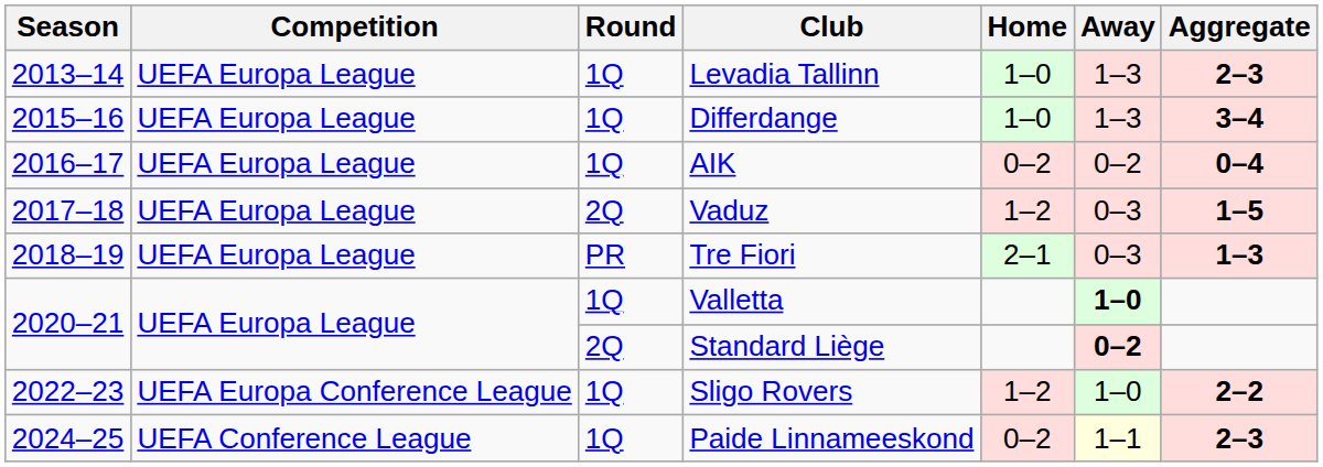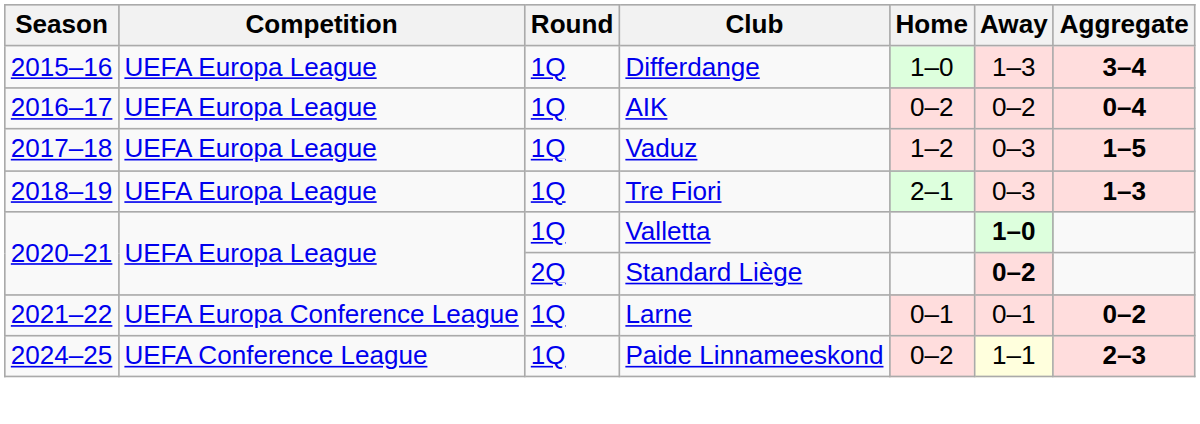 <table class="wikitable">
 <tr>
 <th>Season</th>
 <th>Competition</th>
 <th>Round</th>
 <th>Club</th>
 <th>Home</th>
 <th>Away</th>
 <th>Aggregate</th>
-</tr>
-<tr>
-<td><a href='#'>2013–14</a></td>
-<td><a href='#'>UEFA Europa League</a></td>
-<td><a href='#'>1Q</a></td>
-<td> <a href='#'>Levadia Tallinn</a></td>
-<td bgcolor="#ddffdd" style="text-align:center;">1–0</td>
-<td bgcolor="#ffdddd" style="text-align:center;">1–3</td>
-<td bgcolor="#ffdddd" style="text-align:center;"><strong>2–3</strong></td>
 </tr>
 <tr>
 <td><a href='#'>2015–16</a></td>
 <td><a href='#'>UEFA Europa League</a></td>
 <td><a href='#'>1Q</a></td>
 <td> <a href='#'>Differdange</a></td>
 <td bgcolor="#ddffdd" style="text-align:center;">1–0</td>
 <td bgcolor="#ffdddd" style="text-align:center;">1–3</td>
 <td bgcolor="#ffdddd" style="text-align:center;"><strong>3–4</strong></td>
 </tr>
 <tr>
 <td><a href='#'>2016–17</a></td>
 <td><a href='#'>UEFA Europa League</a></td>
 <td><a href='#'>1Q</a></td>
 <td> <a href='#'>AIK</a></td>
 <td bgcolor="#ffdddd" style="text-align:center;">0–2</td>
 <td bgcolor="#ffdddd" style="text-align:center;">0–2</td>
 <td bgcolor="#ffdddd" style="text-align:center;"><strong>0–4</strong></td>
 </tr>
 <tr>
 <td><a href='#'>2017–18</a></td>
 <td><a href='#'>UEFA Europa League</a></td>
-<td><a href='#'>2Q</a></td>
+<td><a href='#'>1Q</a></td>
 <td> <a href='#'>Vaduz</a></td>
 <td bgcolor="#ffdddd" style="text-align:center;">1–2</td>
 <td bgcolor="#ffdddd" style="text-align:center;">0–3</td>
 <td bgcolor="#ffdddd" style="text-align:center;"><strong>1–5</strong></td>
 </tr>
 <tr>
 <td><a href='#'>2018–19</a></td>
 <td><a href='#'>UEFA Europa League</a></td>
-<td><a href='#'>PR</a></td>
+<td><a href='#'>1Q</a></td>
 <td> <a href='#'>Tre Fiori</a></td>
 <td bgcolor="#ddffdd" style="text-align:center;">2–1</td>
 <td bgcolor="#ffdddd" style="text-align:center;">0–3</td>
 <td bgcolor="#ffdddd" style="text-align:center;"><strong>1–3</strong></td>
 </tr>
 <tr>
 <td rowspan="2"><a href='#'>2020–21</a></td>
 <td rowspan="2"><a href='#'>UEFA Europa League</a></td>
 <td><a href='#'>1Q</a></td>
 <td> <a href='#'>Valletta</a></td>
 <td></td>
 <td bgcolor="#ddffdd" style="text-align:center;"><strong>1–0</strong></td>
 <td></td>
 </tr>
 <tr>
 <td><a href='#'>2Q</a></td>
 <td> <a href='#'>Standard Liège</a></td>
 <td></td>
 <td bgcolor="#ffdddd" style="text-align:center;"><strong>0–2</strong></td>
 <td></td>
 </tr>
 <tr>
-<td><a href='#'>2022–23</a></td>
+<td><a href='#'>2021–22</a></td>
 <td><a href='#'>UEFA Europa Conference League</a></td>
 <td><a href='#'>1Q</a></td>
-<td> <a href='#'>Sligo Rovers</a></td>
-<td bgcolor="#ffdddd" style="text-align:center;">1–2</td>
-<td bgcolor="#ddffdd" style="text-align:center;">1–0 </td>
-<td bgcolor="#ffdddd" style="text-align:center;"><strong>2–2 </strong></td>
+<td> <a href='#'>Larne</a></td>
+<td bgcolor="#ffdddd" style="text-align:center;">0–1</td>
+<td bgcolor="#ffdddd" style="text-align:center;">0–1</td>
+<td bgcolor="#ffdddd" style="text-align:center;"><strong>0–2</strong></td>
 </tr>
 <tr>
 <td><a href='#'>2024–25</a></td>
 <td><a href='#'>UEFA Conference League</a></td>
 <td><a href='#'>1Q</a></td>
 <td> <a href='#'>Paide Linnameeskond</a></td>
 <td bgcolor="#ffdddd" style="text-align:center;">0–2</td>
 <td bgcolor="#ffd" style="text-align:center;">1–1 </td>
 <td bgcolor="#ffdddd" style="text-align:center;"><strong>2–3</strong></td>
 </tr>
 </table>
